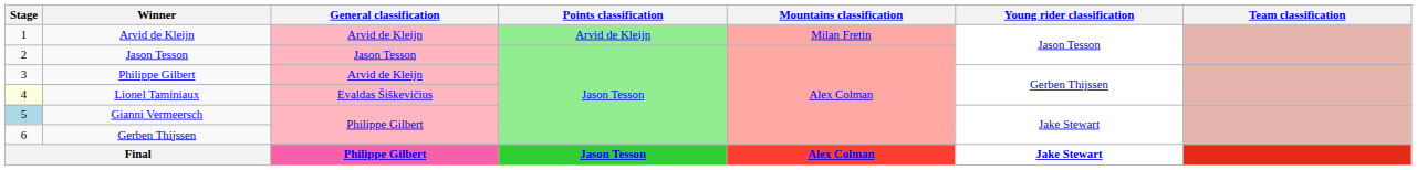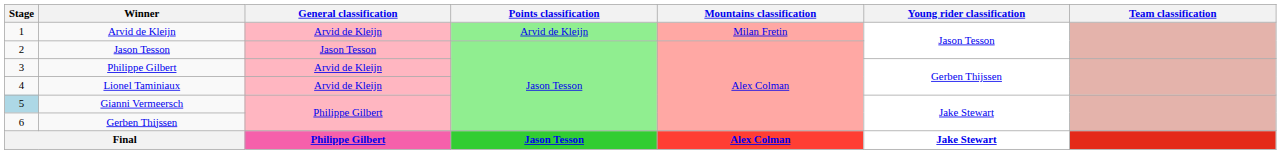 <table class="wikitable" style="text-align: center; font-size:smaller;">
 <tr style="background:#efefef;">
 <th scope="col" style="width:2%;">Stage</th>
 <th scope="col" style="width:14%;">Winner</th>
 <th scope="col" style="width:14%;"><a href='#'>General classification</a><br></th>
 <th scope="col" style="width:14%;"><a href='#'>Points classification</a><br></th>
 <th scope="col" style="width:14%;"><a href='#'>Mountains classification</a><br></th>
 <th scope="col" style="width:14%;"><a href='#'>Young rider classification</a><br></th>
 <th scope="col" style="width:14%;"><a href='#'>Team classification</a><br></th>
 </tr>
 <tr>
 <td>1</td>
 <td><a href='#'>Arvid de Kleijn</a></td>
 <td style="background:lightpink;"><a href='#'>Arvid de Kleijn</a></td>
 <td style="background:lightgreen;"><a href='#'>Arvid de Kleijn</a></td>
 <td style="background:#FFA8A4;"><a href='#'>Milan Fretin</a></td>
 <td style="background:white;" rowspan="2"><a href='#'>Jason Tesson</a></td>
 <td style="background:#E4B3AB;" rowspan="2"></td>
 </tr>
 <tr>
 <td>2</td>
 <td><a href='#'>Jason Tesson</a></td>
 <td style="background:lightpink;"><a href='#'>Jason Tesson</a></td>
 <td style="background:lightgreen;" rowspan="5"><a href='#'>Jason Tesson</a></td>
 <td style="background:#FFA8A4;" rowspan="5"><a href='#'>Alex Colman</a></td>
 </tr>
 <tr>
 <td>3</td>
 <td><a href='#'>Philippe Gilbert</a></td>
 <td style="background:lightpink;"><a href='#'>Arvid de Kleijn</a></td>
 <td style="background:white;" rowspan="2"><a href='#'>Gerben Thijssen</a></td>
 <td style="background:#E4B3AB;" rowspan="2"></td>
 </tr>
 <tr>
-<td style="background: lightyellow;">4</td>
+<td>4</td>
 <td><a href='#'>Lionel Taminiaux</a></td>
-<td style="background:lightpink;"><a href='#'>Evaldas Šiškevičius</a></td>
+<td style="background:lightpink;"><a href='#'>Arvid de Kleijn</a></td>
 </tr>
 <tr>
 <td style="background: lightblue;">5</td>
 <td><a href='#'>Gianni Vermeersch</a></td>
 <td style="background:lightpink;" rowspan="2"><a href='#'>Philippe Gilbert</a></td>
 <td style="background:white;" rowspan="2"><a href='#'>Jake Stewart</a></td>
 <td style="background:#E4B3AB;" rowspan="2"></td>
 </tr>
 <tr>
 <td>6</td>
 <td><a href='#'>Gerben Thijssen</a></td>
 </tr>
 <tr>
 <th colspan=2>Final</th>
 <th style="background:#F660AB;"><a href='#'>Philippe Gilbert</a></th>
 <th style="background:limegreen;"><a href='#'>Jason Tesson</a></th>
 <th style="background:#FF3E33;"><a href='#'>Alex Colman</a></th>
 <th style="background:white;"><a href='#'>Jake Stewart</a></th>
 <th style="background:#E42A19;"></th>
 </tr>
 </table>
